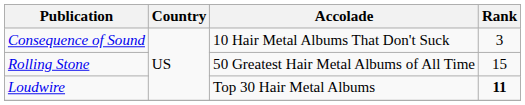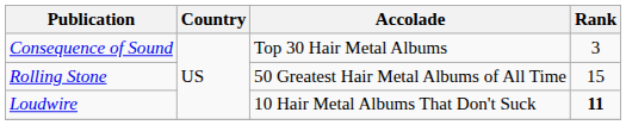 <table class="wikitable">
 <tr>
 <th>Publication</th>
 <th>Country</th>
 <th>Accolade</th>
 <th>Rank</th>
 </tr>
 <tr>
 <td><em><a href='#'>Consequence of Sound</a></em></td>
 <td rowspan="3">US</td>
-<td>10 Hair Metal Albums That Don't Suck</td>
+<td>Top 30 Hair Metal Albums</td>
 <td align="center">3</td>
 </tr>
 <tr>
 <td><em><a href='#'>Rolling Stone</a></em></td>
 <td>50 Greatest Hair Metal Albums of All Time</td>
 <td align="center">15</td>
 </tr>
 <tr>
 <td><em><a href='#'>Loudwire</a></em></td>
-<td>Top 30 Hair Metal Albums</td>
+<td>10 Hair Metal Albums That Don't Suck</td>
 <td align="center"><strong>11</strong></td>
 </tr>
 <tr>
 </tr>
 </table>
